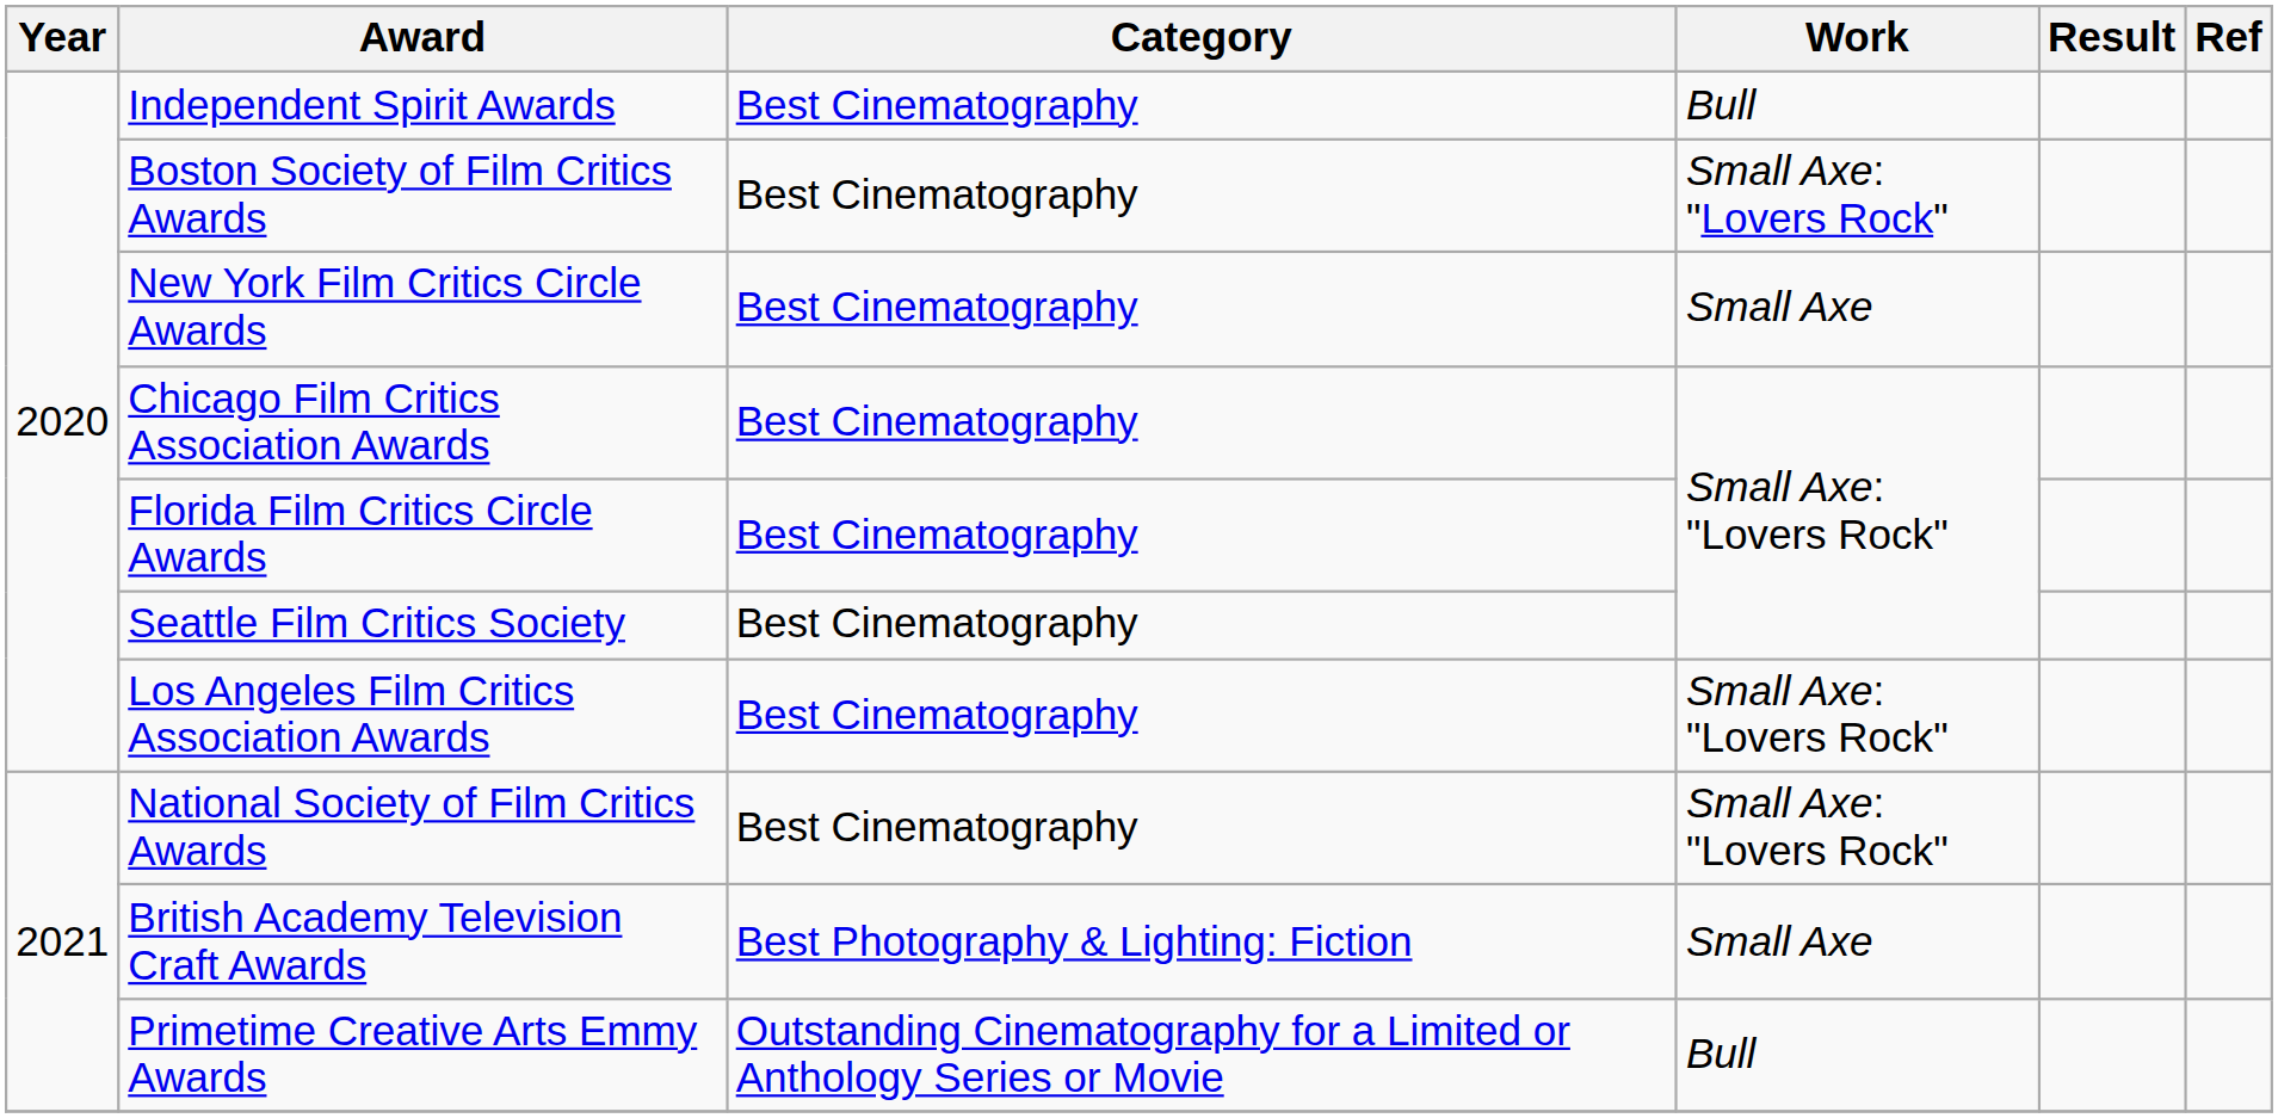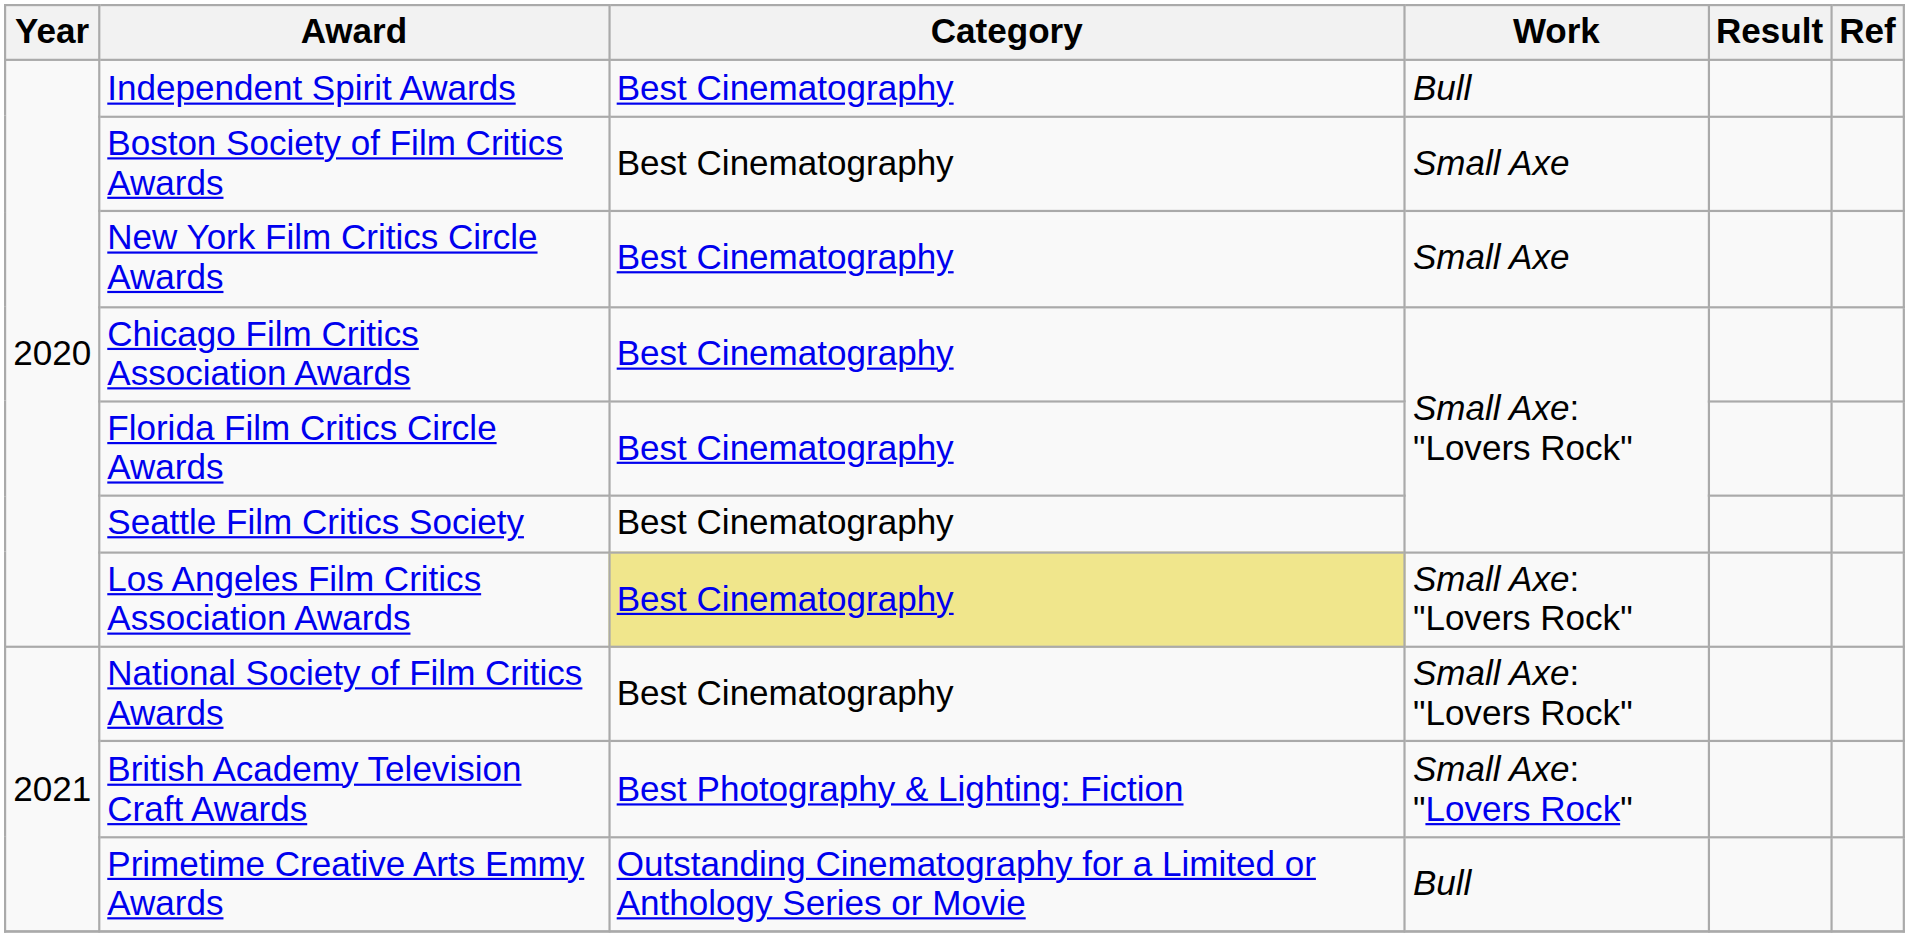 <table class="wikitable plainrowheaders">
 <tr>
 <th>Year</th>
 <th>Award</th>
 <th>Category</th>
 <th>Work</th>
 <th>Result</th>
 <th>Ref</th>
 </tr>
 <tr>
 <td rowspan="7">2020</td>
 <td><a href='#'>Independent Spirit Awards</a></td>
 <td><a href='#'>Best Cinematography</a></td>
 <td><em>Bull</em></td>
 <td></td>
 <td></td>
 </tr>
 <tr>
 <td><a href='#'>Boston Society of Film Critics Awards</a></td>
 <td>Best Cinematography</td>
-<td><em>Small Axe</em>: "<a href='#'>Lovers Rock</a>"</td>
+<td><em>Small Axe</em></td>
 <td></td>
 <td></td>
 </tr>
 <tr>
 <td><a href='#'>New York Film Critics Circle Awards</a></td>
 <td><a href='#'>Best Cinematography</a></td>
 <td><em>Small Axe</em></td>
 <td></td>
 <td></td>
 </tr>
 <tr>
 <td><a href='#'>Chicago Film Critics Association Awards</a></td>
 <td><a href='#'>Best Cinematography</a></td>
 <td rowspan="3"><em>Small Axe</em>: "Lovers Rock"</td>
 <td></td>
 <td></td>
 </tr>
 <tr>
 <td><a href='#'>Florida Film Critics Circle Awards</a></td>
 <td><a href='#'>Best Cinematography</a></td>
 <td></td>
 <td></td>
 </tr>
 <tr>
 <td><a href='#'>Seattle Film Critics Society</a></td>
 <td>Best Cinematography</td>
 <td></td>
 <td></td>
 </tr>
 <tr>
 <td><a href='#'>Los Angeles Film Critics Association Awards</a></td>
-<td><a href='#'>Best Cinematography</a></td>
+<td style="background: khaki;"><a href='#'>Best Cinematography</a></td>
 <td><em>Small Axe</em>: "Lovers Rock"</td>
 <td></td>
 <td></td>
 </tr>
 <tr>
 <td rowspan="3">2021</td>
 <td><a href='#'>National Society of Film Critics Awards</a></td>
 <td>Best Cinematography</td>
 <td><em>Small Axe</em>: "Lovers Rock"</td>
 <td></td>
 <td></td>
 </tr>
 <tr>
 <td><a href='#'>British Academy Television Craft Awards</a></td>
 <td><a href='#'>Best Photography & Lighting: Fiction</a></td>
-<td><em>Small Axe</em></td>
+<td><em>Small Axe</em>: "<a href='#'>Lovers Rock</a>"</td>
 <td></td>
 <td></td>
 </tr>
 <tr>
 <td><a href='#'>Primetime Creative Arts Emmy Awards</a></td>
 <td><a href='#'>Outstanding Cinematography for a Limited or Anthology Series or Movie</a></td>
 <td><em>Bull</em></td>
 <td></td>
 <td></td>
 </tr>
 <tr>
 </tr>
 </table>
